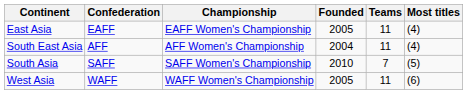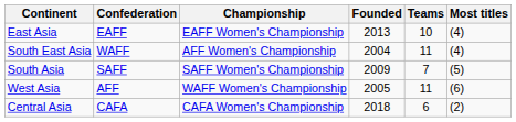 <table class="wikitable sortable">
 <tr>
 <th>Continent</th>
 <th>Confederation</th>
 <th>Championship</th>
 <th>Founded</th>
 <th>Teams</th>
 <th>Most titles</th>
 </tr>
 <tr>
 <td><a href='#'>East Asia</a></td>
 <td><a href='#'>EAFF</a></td>
 <td><a href='#'>EAFF Women's Championship</a></td>
-<td align=center>2005</td>
-<td align=center>11</td>
+<td align=center>2013</td>
+<td align=center>10</td>
 <td> (4)</td>
 </tr>
 <tr>
 <td><a href='#'>South East Asia</a></td>
-<td><a href='#'>AFF</a></td>
+<td><a href='#'>WAFF</a></td>
 <td><a href='#'>AFF Women's Championship</a></td>
 <td align=center>2004</td>
 <td align=center>11</td>
 <td> (4)</td>
 </tr>
 <tr>
 <td><a href='#'>South Asia</a></td>
 <td><a href='#'>SAFF</a></td>
 <td><a href='#'>SAFF Women's Championship</a></td>
-<td align=center>2010</td>
+<td align=center>2009</td>
 <td align=center>7</td>
 <td> (5)</td>
 </tr>
 <tr>
 <td><a href='#'>West Asia</a></td>
-<td><a href='#'>WAFF</a></td>
+<td><a href='#'>AFF</a></td>
 <td><a href='#'>WAFF Women's Championship</a></td>
 <td align=center>2005</td>
 <td align=center>11</td>
 <td> (6)</td>
 </tr>
+<tr>
+<td><a href='#'>Central Asia</a></td>
+<td><a href='#'>CAFA</a></td>
+<td><a href='#'>CAFA Women's Championship</a></td>
+<td align=center>2018</td>
+<td align=center>6</td>
+<td> (2)</td>
+</tr>
 </table>
